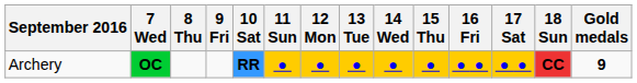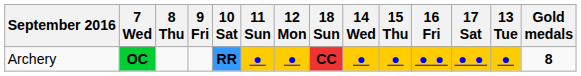 <table class="wikitable" style="margin:0.5em auto; font-size:90%; line-height:1.25em;">
 <tr>
 <th>September 2016</th>
 <th>7<br>Wed</th>
 <th>8<br>Thu</th>
 <th>9<br>Fri</th>
 <th>10<br>Sat</th>
 <th>11<br>Sun</th>
 <th>12<br>Mon</th>
-<th>13<br>Tue</th>
+<th>18<br>Sun</th>
 <th>14<br>Wed</th>
 <th>15<br>Thu</th>
 <th>16<br>Fri</th>
 <th>17<br>Sat</th>
-<th>18<br>Sun</th>
+<th>13<br>Tue</th>
 <th>Gold<br>medals</th>
 </tr>
 <tr style="text-align:center;">
 <td align="left"> Archery</td>
 <td style="background:#0c3;"><strong>OC</strong></td>
 <td></td>
 <td></td>
 <td style="background:#39f;"><strong>RR</strong></td>
 <td style="background:#fc0;"><a href='#'> ● </a></td>
 <td style="background:#fc0;"><a href='#'> ● </a></td>
-<td style="background:#fc0;"><a href='#'> ● </a></td>
+<td style="background:#e33;"><strong>CC</strong></td>
 <td style="background:#fc0;"><a href='#'> ● </a></td>
 <td style="background:#fc0;"><a href='#'> ● </a></td>
 <td style="background:#fc0;"><a href='#'> ● </a><a href='#'> ● </a></td>
 <td style="background:#fc0;"><a href='#'> ● </a><a href='#'> ● </a></td>
-<td style="background:#e33;"><strong>CC</strong></td>
-<td><strong>9</strong></td>
+<td style="background:#fc0;"><a href='#'> ● </a></td>
+<td><strong>8</strong></td>
 </tr>
 </table>
